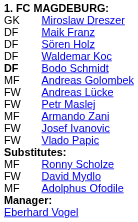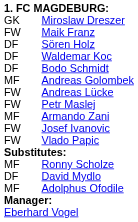 <table style="font-size: 90%" cellspacing="0" cellpadding="0">
 <tr>
 <td colspan="4"><strong>1. FC MAGDEBURG:</strong></td>
 </tr>
 <tr>
 <th width="25"></th>
 <th width="25"></th>
 </tr>
 <tr>
 <td>GK</td>
 <td></td>
 <td> <a href='#'>Miroslaw Dreszer</a></td>
 </tr>
 <tr>
-<td>DF</td>
+<td>FW</td>
 <td></td>
 <td> <a href='#'>Maik Franz</a></td>
 </tr>
 <tr>
 <td>DF</td>
 <td></td>
 <td> <a href='#'>Sören Holz</a></td>
 </tr>
 <tr>
 <td>DF</td>
 <td></td>
 <td> <a href='#'>Waldemar Koc</a></td>
 </tr>
 <tr>
-<td><strong>DF</strong></td>
+<td>DF</td>
 <td></td>
 <td> <a href='#'>Bodo Schmidt</a></td>
 </tr>
 <tr>
 <td>MF</td>
 <td></td>
 <td> <a href='#'>Andreas Golombek</a></td>
 <td></td>
 <td></td>
 </tr>
 <tr>
 <td>FW</td>
 <td></td>
 <td> <a href='#'>Andreas Lücke</a></td>
 <td></td>
 </tr>
 <tr>
 <td>FW</td>
 <td></td>
 <td> <a href='#'>Petr Maslej</a></td>
 <td></td>
 <td></td>
 </tr>
 <tr>
 <td>MF</td>
 <td></td>
 <td> <a href='#'>Armando Zani</a></td>
 </tr>
 <tr>
 <td>FW</td>
 <td></td>
 <td> <a href='#'>Josef Ivanovic</a></td>
 </tr>
 <tr>
 <td>FW</td>
 <td></td>
 <td> <a href='#'>Vlado Papic</a></td>
 <td></td>
 <td></td>
 </tr>
 <tr>
 <td colspan=3><strong>Substitutes:</strong></td>
 </tr>
 <tr>
 <td>MF</td>
 <td></td>
 <td> <a href='#'>Ronny Scholze</a></td>
 <td></td>
 <td></td>
 </tr>
 <tr>
-<td>FW</td>
+<td>DF</td>
 <td></td>
 <td> <a href='#'>David Mydlo</a></td>
 <td></td>
 <td></td>
 </tr>
 <tr>
 <td>MF</td>
 <td></td>
 <td> <a href='#'>Adolphus Ofodile</a></td>
 <td></td>
 <td></td>
 </tr>
 <tr>
 <td colspan=3><strong>Manager:</strong></td>
 </tr>
 <tr>
 <td colspan="4"> <a href='#'>Eberhard Vogel</a></td>
 </tr>
 </table>
